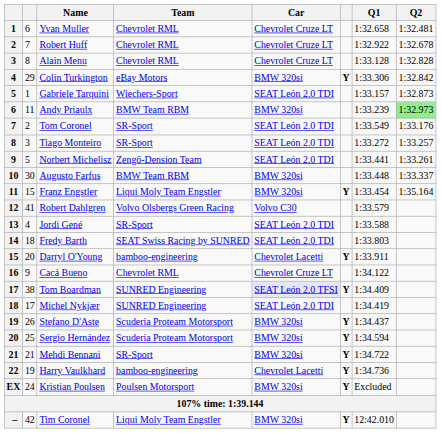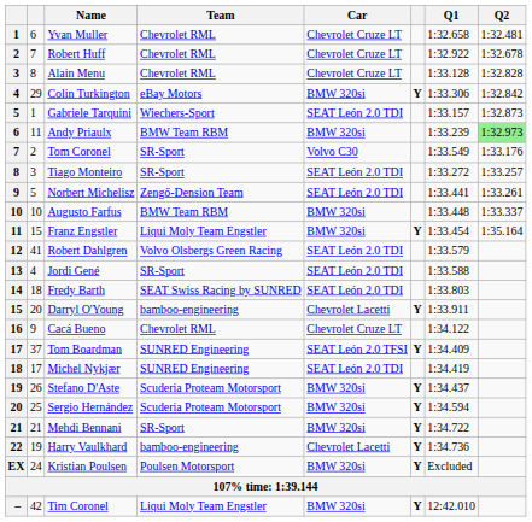 <table class="wikitable sortable" style="font-size: 95%;">
 <tr>
 <th></th>
 <th></th>
 <th>Name</th>
 <th>Team</th>
 <th>Car</th>
 <th></th>
 <th>Q1</th>
 <th>Q2</th>
 </tr>
 <tr>
 <th>1</th>
 <td>6</td>
 <td> <a href='#'>Yvan Muller</a></td>
 <td><a href='#'>Chevrolet RML</a></td>
 <td><a href='#'>Chevrolet Cruze LT</a></td>
 <td></td>
 <td>1:32.658</td>
 <td>1:32.481</td>
 </tr>
 <tr>
 <th>2</th>
 <td>7</td>
 <td> <a href='#'>Robert Huff</a></td>
 <td><a href='#'>Chevrolet RML</a></td>
 <td><a href='#'>Chevrolet Cruze LT</a></td>
 <td></td>
 <td>1:32.922</td>
 <td>1:32.678</td>
 </tr>
 <tr>
 <th>3</th>
 <td>8</td>
 <td> <a href='#'>Alain Menu</a></td>
 <td><a href='#'>Chevrolet RML</a></td>
 <td><a href='#'>Chevrolet Cruze LT</a></td>
 <td></td>
 <td>1:33.128</td>
 <td>1:32.828</td>
 </tr>
 <tr>
 <th>4</th>
 <td>29</td>
 <td> <a href='#'>Colin Turkington</a></td>
 <td><a href='#'>eBay Motors</a></td>
 <td><a href='#'>BMW 320si</a></td>
 <td align=center><strong><span>Y</span></strong></td>
 <td>1:33.306</td>
 <td>1:32.842</td>
 </tr>
 <tr>
 <th>5</th>
 <td>1</td>
 <td> <a href='#'>Gabriele Tarquini</a></td>
 <td><a href='#'>Wiechers-Sport</a></td>
 <td><a href='#'>SEAT León 2.0 TDI</a></td>
 <td></td>
 <td>1:33.157</td>
 <td>1:32.873</td>
 </tr>
 <tr>
 <th>6</th>
 <td>11</td>
 <td> <a href='#'>Andy Priaulx</a></td>
 <td><a href='#'>BMW Team RBM</a></td>
 <td><a href='#'>BMW 320si</a></td>
 <td></td>
 <td>1:33.239</td>
 <td style="background: lightgreen;">1:32.973</td>
 </tr>
 <tr>
 <th>7</th>
 <td>2</td>
 <td> <a href='#'>Tom Coronel</a></td>
 <td><a href='#'>SR-Sport</a></td>
-<td><a href='#'>SEAT León 2.0 TDI</a></td>
+<td><a href='#'>Volvo C30</a></td>
 <td></td>
 <td>1:33.549</td>
 <td>1:33.176</td>
 </tr>
 <tr>
 <th>8</th>
 <td>3</td>
 <td> <a href='#'>Tiago Monteiro</a></td>
 <td><a href='#'>SR-Sport</a></td>
 <td><a href='#'>SEAT León 2.0 TDI</a></td>
 <td></td>
 <td>1:33.272</td>
 <td>1:33.257</td>
 </tr>
 <tr>
 <th>9</th>
 <td>5</td>
 <td> <a href='#'>Norbert Michelisz</a></td>
 <td><a href='#'>Zengő-Dension Team</a></td>
 <td><a href='#'>SEAT León 2.0 TDI</a></td>
 <td></td>
 <td>1:33.441</td>
 <td>1:33.261</td>
 </tr>
 <tr>
 <th>10</th>
-<td>30</td>
+<td>10</td>
 <td> <a href='#'>Augusto Farfus</a></td>
 <td><a href='#'>BMW Team RBM</a></td>
 <td><a href='#'>BMW 320si</a></td>
 <td></td>
 <td>1:33.448</td>
 <td>1:33.337</td>
 </tr>
 <tr>
 <th>11</th>
 <td>15</td>
 <td> <a href='#'>Franz Engstler</a></td>
 <td><a href='#'>Liqui Moly Team Engstler</a></td>
 <td><a href='#'>BMW 320si</a></td>
 <td align=center><strong><span>Y</span></strong></td>
 <td>1:33.454</td>
 <td>1:35.164</td>
 </tr>
 <tr>
 <th>12</th>
 <td>41</td>
 <td> <a href='#'>Robert Dahlgren</a></td>
 <td><a href='#'>Volvo Olsbergs Green Racing</a></td>
-<td><a href='#'>Volvo C30</a></td>
+<td><a href='#'>SEAT León 2.0 TDI</a></td>
 <td></td>
 <td>1:33.579</td>
 <td></td>
 </tr>
 <tr>
 <th>13</th>
 <td>4</td>
 <td> <a href='#'>Jordi Gené</a></td>
 <td><a href='#'>SR-Sport</a></td>
 <td><a href='#'>SEAT León 2.0 TDI</a></td>
 <td></td>
 <td>1:33.588</td>
 <td></td>
 </tr>
 <tr>
 <th>14</th>
 <td>18</td>
 <td> <a href='#'>Fredy Barth</a></td>
 <td><a href='#'>SEAT Swiss Racing by SUNRED</a></td>
 <td><a href='#'>SEAT León 2.0 TDI</a></td>
 <td></td>
 <td>1:33.803</td>
 <td></td>
 </tr>
 <tr>
 <th>15</th>
 <td>20</td>
 <td> <a href='#'>Darryl O'Young</a></td>
 <td><a href='#'>bamboo-engineering</a></td>
 <td><a href='#'>Chevrolet Lacetti</a></td>
 <td align=center><strong><span>Y</span></strong></td>
 <td>1:33.911</td>
 <td></td>
 </tr>
 <tr>
 <th>16</th>
 <td>9</td>
 <td> <a href='#'>Cacá Bueno</a></td>
 <td><a href='#'>Chevrolet RML</a></td>
 <td><a href='#'>Chevrolet Cruze LT</a></td>
 <td></td>
 <td>1:34.122</td>
 <td></td>
 </tr>
 <tr>
 <th>17</th>
-<td>38</td>
+<td>37</td>
 <td> <a href='#'>Tom Boardman</a></td>
 <td><a href='#'>SUNRED Engineering</a></td>
-<td style="background: lavender;"><a href='#'>SEAT León 2.0 TFSI</a></td>
+<td><a href='#'>SEAT León 2.0 TFSI</a></td>
 <td align=center><strong><span>Y</span></strong></td>
 <td>1:34.409</td>
 <td></td>
 </tr>
 <tr>
 <th>18</th>
 <td>17</td>
 <td> <a href='#'>Michel Nykjær</a></td>
 <td><a href='#'>SUNRED Engineering</a></td>
 <td><a href='#'>SEAT León 2.0 TDI</a></td>
 <td></td>
 <td>1:34.419</td>
 <td></td>
 </tr>
 <tr>
 <th>19</th>
 <td>26</td>
 <td> <a href='#'>Stefano D'Aste</a></td>
 <td><a href='#'>Scuderia Proteam Motorsport</a></td>
 <td><a href='#'>BMW 320si</a></td>
 <td align=center><strong><span>Y</span></strong></td>
 <td>1:34.437</td>
 <td></td>
 </tr>
 <tr>
 <th>20</th>
 <td>25</td>
 <td> <a href='#'>Sergio Hernández</a></td>
 <td><a href='#'>Scuderia Proteam Motorsport</a></td>
 <td><a href='#'>BMW 320si</a></td>
 <td align=center><strong><span>Y</span></strong></td>
 <td>1:34.594</td>
 <td></td>
 </tr>
 <tr>
 <th>21</th>
 <td>21</td>
 <td> <a href='#'>Mehdi Bennani</a></td>
 <td><a href='#'>SR-Sport</a></td>
 <td><a href='#'>BMW 320si</a></td>
 <td align=center><strong><span>Y</span></strong></td>
 <td>1:34.722</td>
 <td></td>
 </tr>
 <tr>
 <th>22</th>
 <td>19</td>
 <td> <a href='#'>Harry Vaulkhard</a></td>
 <td><a href='#'>bamboo-engineering</a></td>
 <td><a href='#'>Chevrolet Lacetti</a></td>
 <td align=center><strong><span>Y</span></strong></td>
 <td>1:34.736</td>
 <td></td>
 </tr>
 <tr>
 <th>EX</th>
 <td>24</td>
 <td> <a href='#'>Kristian Poulsen</a></td>
 <td><a href='#'>Poulsen Motorsport</a></td>
 <td><a href='#'>BMW 320si</a></td>
 <td align=center><strong><span>Y</span></strong></td>
 <td>Excluded</td>
 <td></td>
 </tr>
 <tr>
 <th colspan=8>107% time: 1:39.144</th>
 </tr>
 <tr>
 <th> –</th>
 <td>42</td>
 <td> <a href='#'>Tim Coronel</a></td>
 <td><a href='#'>Liqui Moly Team Engstler</a></td>
 <td><a href='#'>BMW 320si</a></td>
 <td align=center><strong><span>Y</span></strong></td>
 <td>12:42.010</td>
 <td></td>
 </tr>
 </table>
